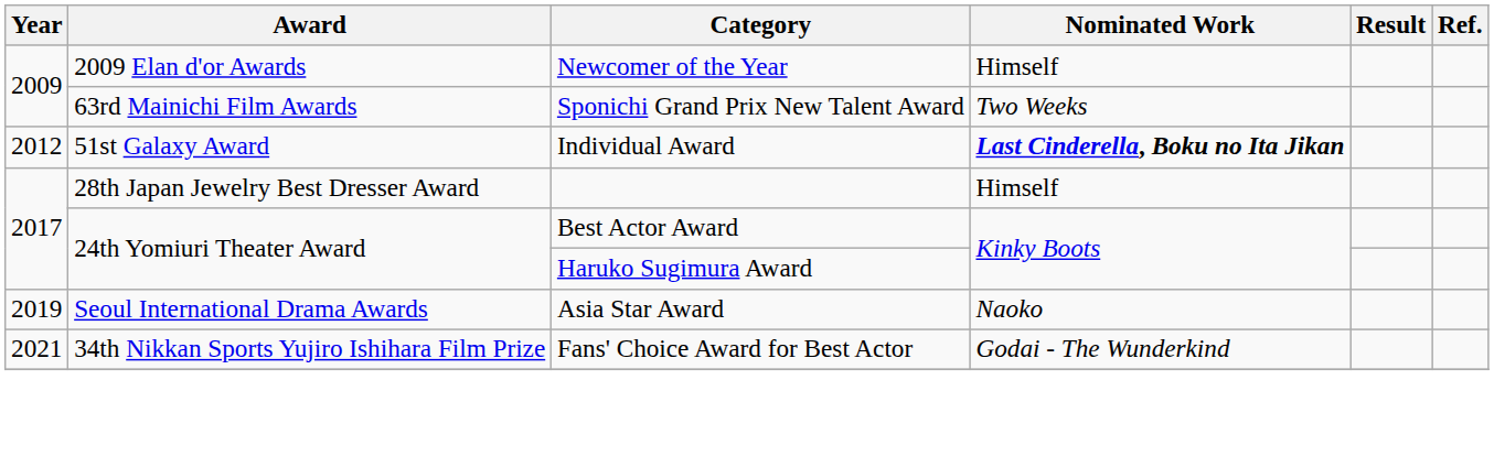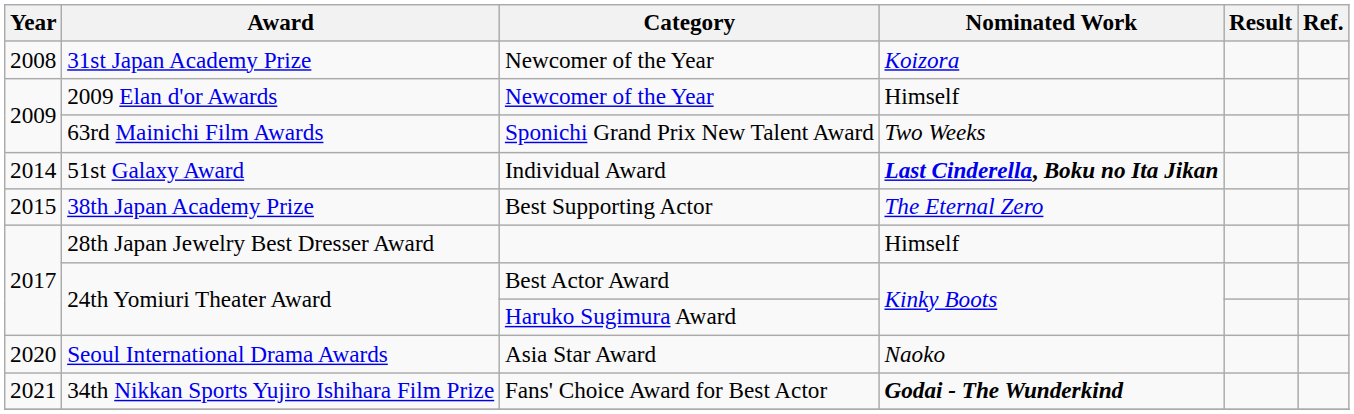 <table class="wikitable">
 <tr>
 <th>Year</th>
 <th>Award</th>
 <th>Category</th>
 <th>Nominated Work</th>
 <th>Result</th>
 <th>Ref.</th>
+</tr>
+<tr>
+<td>2008</td>
+<td><a href='#'>31st Japan Academy Prize</a></td>
+<td>Newcomer of the Year</td>
+<td><em><a href='#'>Koizora</a></em></td>
+<td></td>
+<td></td>
 </tr>
 <tr>
 <td rowspan="2">2009</td>
 <td>2009 <a href='#'>Elan d'or Awards</a></td>
 <td><a href='#'>Newcomer of the Year</a></td>
 <td>Himself</td>
 <td></td>
 <td></td>
 </tr>
 <tr>
 <td>63rd <a href='#'>Mainichi Film Awards</a></td>
 <td><a href='#'>Sponichi</a> Grand Prix New Talent Award</td>
 <td><em>Two Weeks</em></td>
 <td></td>
 <td></td>
 </tr>
 <tr>
-<td>2012</td>
+<td>2014</td>
 <td>51st <a href='#'>Galaxy Award</a></td>
 <td>Individual Award</td>
 <td><strong><em><a href='#'>Last Cinderella</a></em>, <em>Boku no Ita Jikan</em></strong></td>
+<td></td>
+<td></td>
+</tr>
+<tr>
+<td>2015</td>
+<td><a href='#'>38th Japan Academy Prize</a></td>
+<td>Best Supporting Actor</td>
+<td><em><a href='#'>The Eternal Zero</a></em></td>
 <td></td>
 <td></td>
 </tr>
 <tr>
 <td rowspan="3">2017</td>
 <td>28th Japan Jewelry Best Dresser Award</td>
 <td></td>
 <td>Himself</td>
 <td></td>
 <td></td>
 </tr>
 <tr>
 <td rowspan="2">24th Yomiuri Theater Award</td>
 <td>Best Actor Award</td>
 <td rowspan="2"><em><a href='#'>Kinky Boots</a></em></td>
 <td></td>
 <td></td>
 </tr>
 <tr>
 <td><a href='#'>Haruko Sugimura</a> Award</td>
 <td></td>
 <td></td>
 </tr>
 <tr>
-<td>2019</td>
+<td>2020</td>
 <td><a href='#'>Seoul International Drama Awards</a></td>
 <td>Asia Star Award</td>
 <td><em>Naoko</em></td>
 <td></td>
 <td></td>
 </tr>
 <tr>
 <td>2021</td>
 <td>34th <a href='#'>Nikkan Sports Yujiro Ishihara Film Prize</a></td>
 <td>Fans' Choice Award for Best Actor</td>
-<td><em>Godai - The Wunderkind</em></td>
+<td><strong><em>Godai - The Wunderkind</em></strong></td>
 <td></td>
 <td></td>
 </tr>
 <tr>
 </tr>
 </table>
